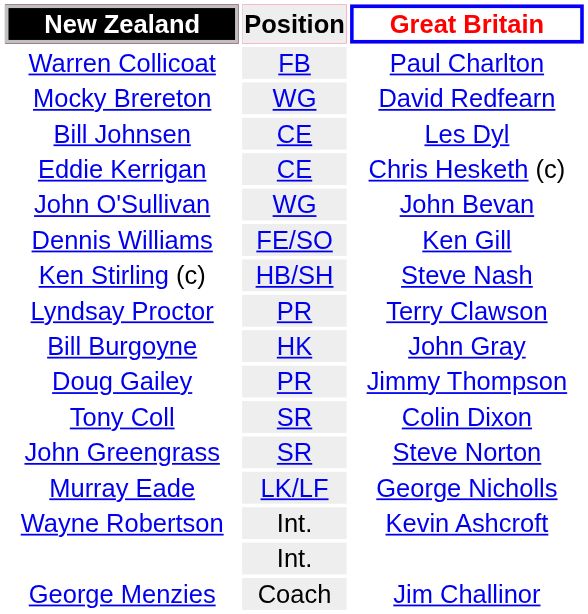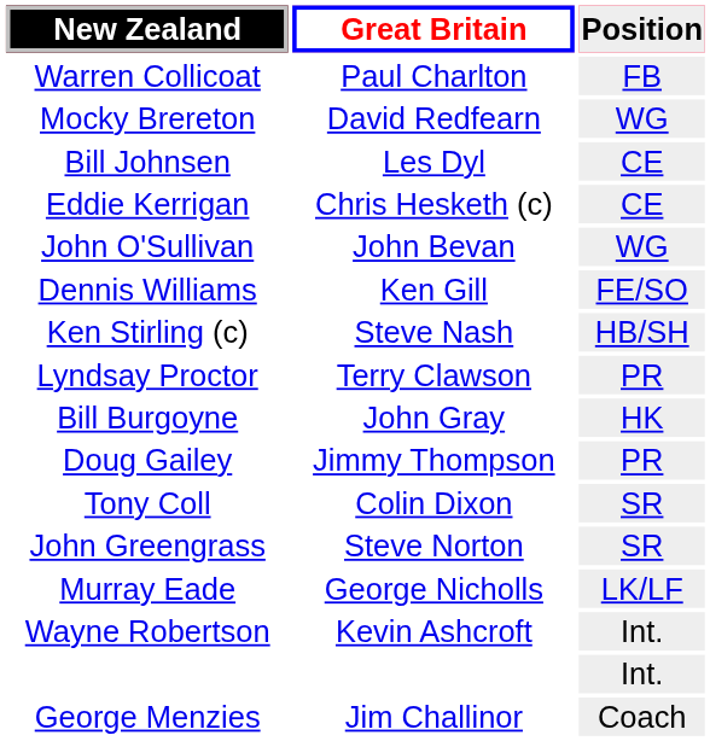 <table align=right style="font-size:90%; margin-left:1em">
 <tr bgcolor=#FF0033>
 <th align="centre" width="126" style="border: 2px solid silver; background: black; color: white">New Zealand</th>
+<th align="centre" width="126" style="border: 2px solid blue; background: white; color: red">Great Britain</th>
 <th align="center" style="background: #eeeeee; color: black">Position</th>
-<th align="centre" width="126" style="border: 2px solid blue; background: white; color: red">Great Britain</th>
 </tr>
 <tr>
 <td align="center"><a href='#'>Warren Collicoat</a></td>
+<td align="center"><a href='#'>Paul Charlton</a></td>
 <td align="center" style="background: #eeeeee"><a href='#'>FB</a></td>
-<td align="center"><a href='#'>Paul Charlton</a></td>
 </tr>
 <tr>
 <td align="center"><a href='#'>Mocky Brereton</a></td>
+<td align="center"><a href='#'>David Redfearn</a></td>
 <td align="center" style="background: #eeeeee"><a href='#'>WG</a></td>
-<td align="center"><a href='#'>David Redfearn</a></td>
 </tr>
 <tr>
 <td align="center"><a href='#'>Bill Johnsen</a></td>
+<td align="center"><a href='#'>Les Dyl</a></td>
 <td align="center" style="background: #eeeeee"><a href='#'>CE</a></td>
-<td align="center"><a href='#'>Les Dyl</a></td>
 </tr>
 <tr>
 <td align="center"><a href='#'>Eddie Kerrigan</a></td>
+<td align="center"><a href='#'>Chris Hesketh</a> (c)</td>
 <td align="center" style="background: #eeeeee"><a href='#'>CE</a></td>
-<td align="center"><a href='#'>Chris Hesketh</a> (c)</td>
 </tr>
 <tr>
 <td align="center"><a href='#'>John O'Sullivan</a></td>
+<td align="center"><a href='#'>John Bevan</a></td>
 <td align="center" style="background: #eeeeee"><a href='#'>WG</a></td>
-<td align="center"><a href='#'>John Bevan</a></td>
 </tr>
 <tr>
 <td align="center"><a href='#'>Dennis Williams</a></td>
+<td align="center"><a href='#'>Ken Gill</a></td>
 <td align="center" style="background: #eeeeee"><a href='#'>FE/SO</a></td>
-<td align="center"><a href='#'>Ken Gill</a></td>
 </tr>
 <tr>
 <td align="center"><a href='#'>Ken Stirling</a> (c)</td>
+<td align="center"><a href='#'>Steve Nash</a></td>
 <td align="center" style="background: #eeeeee"><a href='#'>HB/SH</a></td>
-<td align="center"><a href='#'>Steve Nash</a></td>
 </tr>
 <tr>
 <td align="center"><a href='#'>Lyndsay Proctor</a></td>
+<td align="center"><a href='#'>Terry Clawson</a></td>
 <td align="center" style="background: #eeeeee"><a href='#'>PR</a></td>
-<td align="center"><a href='#'>Terry Clawson</a></td>
 </tr>
 <tr>
 <td align="center"><a href='#'>Bill Burgoyne</a></td>
+<td align="center"><a href='#'>John Gray</a></td>
 <td align="center" style="background: #eeeeee"><a href='#'>HK</a></td>
-<td align="center"><a href='#'>John Gray</a></td>
 </tr>
 <tr>
 <td align="center"><a href='#'>Doug Gailey</a></td>
+<td align="center"><a href='#'>Jimmy Thompson</a></td>
 <td align="center" style="background: #eeeeee"><a href='#'>PR</a></td>
-<td align="center"><a href='#'>Jimmy Thompson</a></td>
 </tr>
 <tr>
 <td align="center"><a href='#'>Tony Coll</a></td>
+<td align="center"><a href='#'>Colin Dixon</a></td>
 <td align="center" style="background: #eeeeee"><a href='#'>SR</a></td>
-<td align="center"><a href='#'>Colin Dixon</a></td>
 </tr>
 <tr>
 <td align="center"><a href='#'>John Greengrass</a></td>
+<td align="center"><a href='#'>Steve Norton</a></td>
 <td align="center" style="background: #eeeeee"><a href='#'>SR</a></td>
-<td align="center"><a href='#'>Steve Norton</a></td>
 </tr>
 <tr>
 <td align="center"><a href='#'>Murray Eade</a></td>
+<td align="center"><a href='#'>George Nicholls</a></td>
 <td align="center" style="background: #eeeeee"><a href='#'>LK/LF</a></td>
-<td align="center"><a href='#'>George Nicholls</a></td>
 </tr>
 <tr>
 <td align="center"><a href='#'>Wayne Robertson</a></td>
+<td align="center"><a href='#'>Kevin Ashcroft</a></td>
 <td align="center" style="background: #eeeeee">Int.</td>
-<td align="center"><a href='#'>Kevin Ashcroft</a></td>
 </tr>
 <tr>
 <td align="center"></td>
+<td align="center"></td>
 <td align="center" style="background: #eeeeee">Int.</td>
-<td align="center"></td>
 </tr>
 <tr>
 <td align="center"><a href='#'>George Menzies</a></td>
+<td align="center"><a href='#'>Jim Challinor</a></td>
 <td align="center" style="background: #eeeeee">Coach</td>
-<td align="center"><a href='#'>Jim Challinor</a></td>
 </tr>
 </table>
